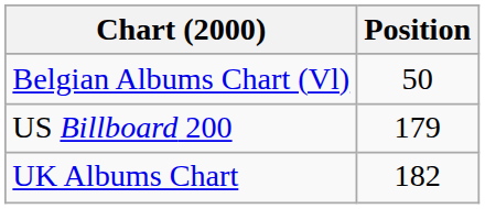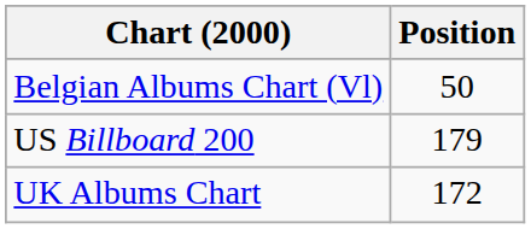 <table class="wikitable" border="1">
 <tr>
 <th>Chart (2000)</th>
 <th>Position</th>
 </tr>
 <tr>
 <td><a href='#'>Belgian Albums Chart (Vl)</a></td>
 <td align="center">50</td>
 </tr>
 <tr>
 <td>US <a href='#'><em>Billboard</em> 200</a></td>
 <td align="center">179</td>
 </tr>
 <tr>
 <td><a href='#'>UK Albums Chart</a></td>
-<td align="center">182</td>
+<td align="center">172</td>
 </tr>
 </table>
